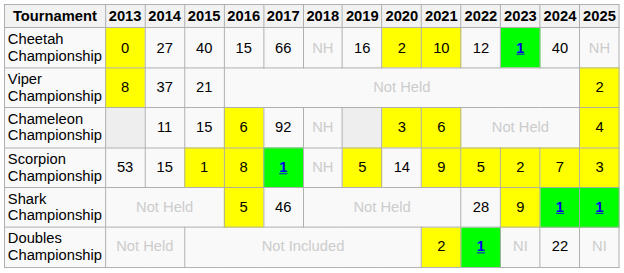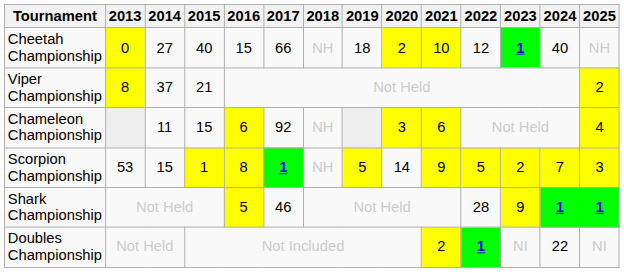 <table class="wikitable" style="text-align:center;">
 <tr>
 <th>Tournament</th>
 <th>2013</th>
 <th>2014</th>
 <th>2015</th>
 <th>2016</th>
 <th>2017</th>
 <th>2018</th>
 <th>2019</th>
 <th>2020</th>
 <th>2021</th>
 <th>2022</th>
 <th>2023</th>
 <th>2024</th>
 <th>2025</th>
 </tr>
 <tr>
 <td align="left">Cheetah Championship</td>
 <td style="background:yellow;">0</td>
 <td>27</td>
 <td>40</td>
 <td>15</td>
 <td>66</td>
 <td style=color:#ccc>NH</td>
-<td>16</td>
+<td>18</td>
 <td style="background:yellow;">2</td>
 <td style="background:yellow;">10</td>
 <td>12</td>
 <td style="background:lime;"><a href='#'><strong>1</strong></a></td>
 <td>40</td>
 <td style=color:#ccc>NH</td>
 </tr>
 <tr>
 <td align="left">Viper Championship</td>
 <td style="background:yellow;">8</td>
 <td>37</td>
 <td>21</td>
 <td colspan=9 style=color:#ccc>Not Held</td>
 <td style="background:yellow;">2</td>
 </tr>
 <tr>
 <td align="left">Chameleon Championship</td>
 <td style="background:#eeeeee;"></td>
 <td>11</td>
 <td>15</td>
 <td style="background:yellow;">6</td>
 <td>92</td>
 <td style=color:#ccc>NH</td>
 <td style="background:#eeeeee;"></td>
 <td style="background:yellow;">3</td>
 <td style="background:yellow;">6</td>
 <td colspan=3 style=color:#ccc>Not Held</td>
 <td style="background:yellow;">4</td>
 </tr>
 <tr>
 <td align="left">Scorpion Championship</td>
 <td>53</td>
 <td>15</td>
 <td style="background:yellow;">1</td>
 <td style="background:yellow;">8</td>
 <td style="background:lime;"><a href='#'><strong>1</strong></a></td>
 <td style=color:#ccc>NH</td>
 <td style="background:yellow;">5</td>
 <td>14</td>
 <td style="background:yellow;">9</td>
 <td style="background:yellow;">5</td>
 <td style="background:yellow;">2</td>
 <td style="background:yellow;">7</td>
 <td style="background:yellow;">3</td>
 </tr>
 <tr>
 <td align="left">Shark Championship</td>
 <td colspan=3 style=color:#ccc>Not Held</td>
 <td style="background:yellow;">5</td>
 <td>46</td>
 <td colspan=4 style=color:#ccc>Not Held</td>
 <td>28</td>
 <td style="background:yellow;">9</td>
 <td style="background:lime;"><a href='#'><strong>1</strong></a></td>
 <td style="background:lime;"><a href='#'><strong>1</strong></a></td>
 </tr>
 <tr>
 <td align="left">Doubles Championship</td>
 <td colspan=2 style=color:#ccc>Not Held</td>
 <td colspan=6 style=color:#ccc>Not Included</td>
 <td style="background:yellow;">2</td>
 <td style="background:lime;"><a href='#'><strong>1</strong></a></td>
 <td style=color:#ccc>NI</td>
 <td>22</td>
 <td style=color:#ccc>NI</td>
 </tr>
 </table>
